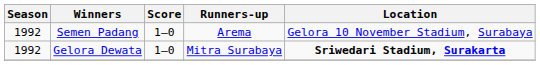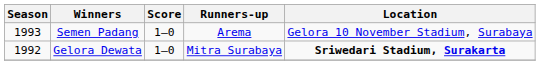 <table class="wikitable" style="text-align: center; font-size: 100%;">
 <tr>
 <th>Season</th>
 <th>Winners</th>
 <th>Score</th>
 <th>Runners-up</th>
 <th>Location</th>
 </tr>
 <tr>
-<td>1992</td>
+<td>1993</td>
 <td><a href='#'>Semen Padang</a></td>
 <td>1–0</td>
 <td><a href='#'>Arema</a></td>
 <td><a href='#'>Gelora 10 November Stadium</a>, <a href='#'>Surabaya</a></td>
 </tr>
 <tr>
 <td>1992</td>
 <td><a href='#'>Gelora Dewata</a></td>
 <td>1–0</td>
 <td><a href='#'>Mitra Surabaya</a></td>
 <td><strong>Sriwedari Stadium, <a href='#'>Surakarta</a></strong></td>
 </tr>
 <tr>
 </tr>
 </table>
